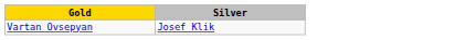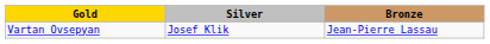 <table class="wikitable" style="text-align:left">
 <tr align="center">
 <td width=200 bgcolor=gold><strong>Gold</strong></td>
 <td width=200 bgcolor=silver><strong>Silver</strong></td>
+<td width=200 bgcolor=CC9966><strong>Bronze</strong></td>
 </tr>
 <tr>
 <td><a href='#'>Vartan Ovsepyan</a><br><em></em></td>
 <td><a href='#'>Josef Klik</a><br><em></em></td>
+<td><a href='#'>Jean-Pierre Lassau</a><br><em></em></td>
 </tr>
 </table>
